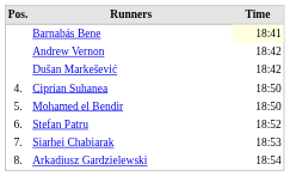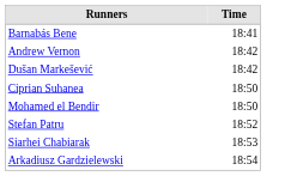 <table cellspacing="0" cellpadding="3" style="border:1px solid #AAAAAA;font-size:90%">
 <tr bgcolor="#E4E4E4">
-<th style="border-bottom:1px solid #AAAAAA" width=10>Pos.</th>
 <th style="border-bottom:1px solid #AAAAAA" width=250>Runners</th>
 <th style="border-bottom:1px solid #AAAAAA" width=60>Time</th>
 </tr>
 <tr align="center">
-<td align="center"></td>
 <td align="left"> <a href='#'>Barnabás Bene</a></td>
-<td align="right" style="background: lightyellow;">18:41</td>
+<td align="right">18:41</td>
 </tr>
 <tr align="center">
-<td align="center"></td>
 <td align="left"> <a href='#'>Andrew Vernon</a></td>
 <td align="right">18:42</td>
 </tr>
 <tr align="center">
-<td align="center"></td>
 <td align="left"> <a href='#'>Dušan Markešević</a></td>
 <td align="right">18:42</td>
 </tr>
 <tr align="center">
-<td align="center">4.</td>
 <td align="left"> <a href='#'>Ciprian Suhanea</a></td>
 <td align="right">18:50</td>
 </tr>
 <tr align="center">
-<td align="center">5.</td>
 <td align="left"> <a href='#'>Mohamed el Bendir</a></td>
 <td align="right">18:50</td>
 </tr>
 <tr align="center">
-<td align="center">6.</td>
 <td align="left"> <a href='#'>Stefan Patru</a></td>
 <td align="right">18:52</td>
 </tr>
 <tr align="center">
-<td align="center">7.</td>
 <td align="left"> <a href='#'>Siarhei Chabiarak</a></td>
 <td align="right">18:53</td>
 </tr>
 <tr align="center">
-<td align="center">8.</td>
 <td align="left"> <a href='#'>Arkadiusz Gardzielewski</a></td>
 <td align="right">18:54</td>
 </tr>
 </table>
